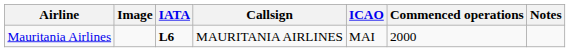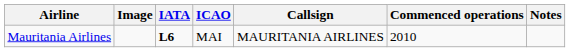 <table class="wikitable sortable">
 <tr valign="middle">
 <th>Airline</th>
 <th>Image</th>
 <th><a href='#'>IATA</a></th>
+<th><a href='#'>ICAO</a></th>
 <th>Callsign</th>
-<th><a href='#'>ICAO</a></th>
 <th>Commenced operations</th>
 <th>Notes</th>
 </tr>
 <tr>
 <td><a href='#'>Mauritania Airlines</a></td>
 <td></td>
 <td><strong>L6</strong></td>
+<td>MAI</td>
 <td>MAURITANIA AIRLINES</td>
-<td>MAI</td>
-<td>2000</td>
+<td>2010</td>
 <td></td>
 </tr>
 </table>
